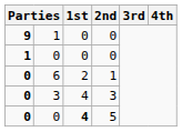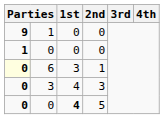 <table class="wikitable" style="text-align:right;">
 <tr>
 <th colspan=2 style="text-align:left;">Parties</th>
 <th>1st</th>
 <th>2nd</th>
 <th>3rd</th>
 <th>4th</th>
 </tr>
 <tr>
 <td><strong>9</strong></td>
 <td>1</td>
 <td>0</td>
 <td>0</td>
 </tr>
 <tr>
 <td><strong>1</strong></td>
 <td>0</td>
 <td>0</td>
 <td>0</td>
 </tr>
 <tr>
-<td><strong>0</strong></td>
+<td style="background: lightyellow;"><strong>0</strong></td>
 <td>6</td>
-<td>2</td>
+<td>3</td>
 <td>1</td>
 </tr>
 <tr>
 <td><strong>0</strong></td>
 <td>3</td>
 <td>4</td>
 <td>3</td>
 </tr>
 <tr>
 <td><strong>0</strong></td>
 <td>0</td>
 <td><strong>4</strong></td>
 <td>5</td>
 </tr>
 </table>
